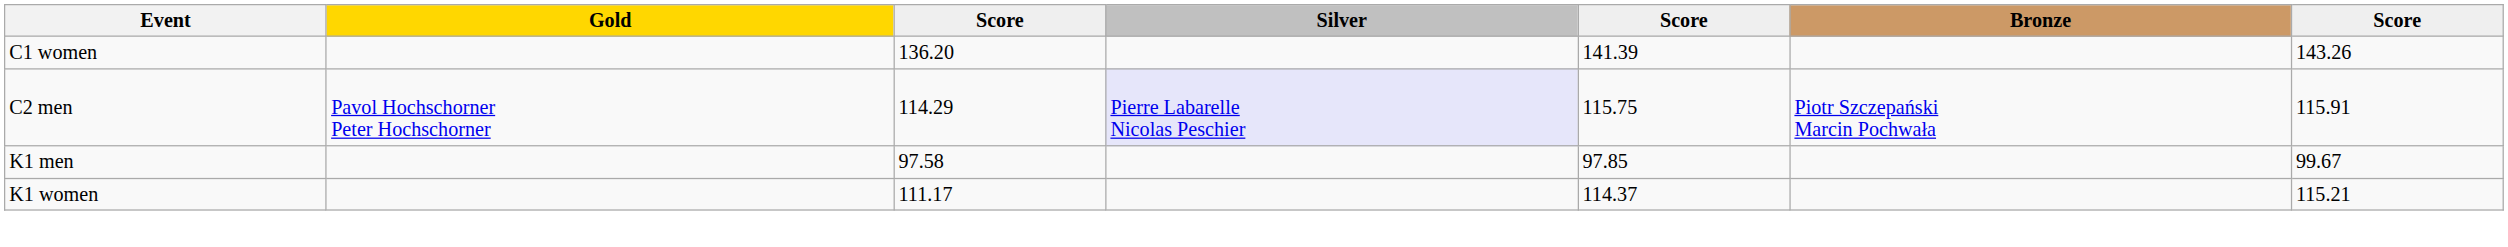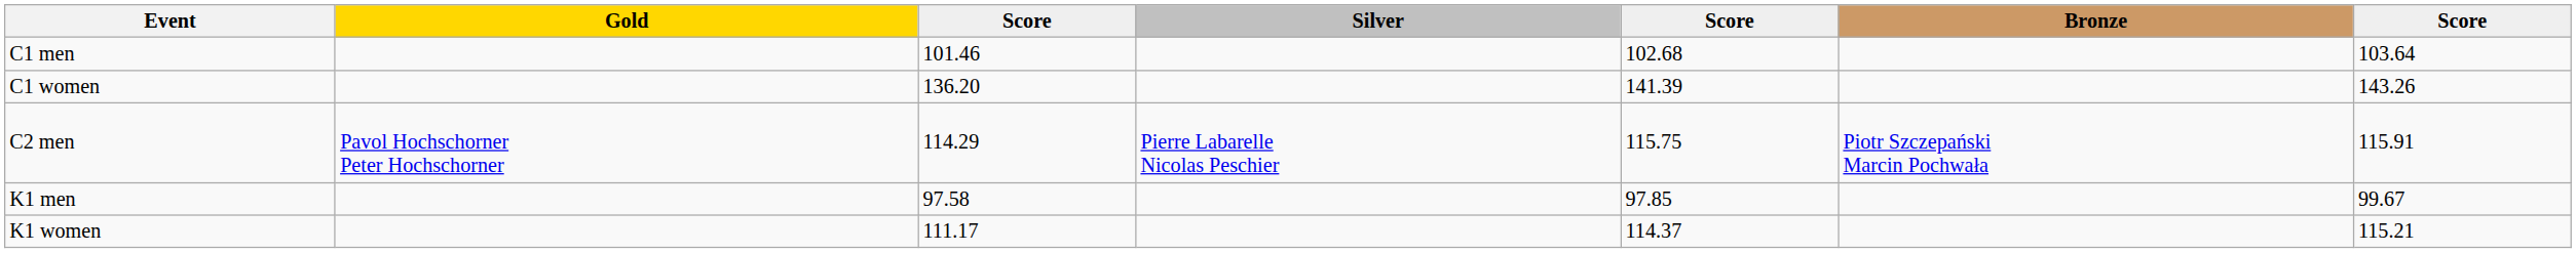 <table class="wikitable" width=100%>
 <tr>
 <th>Event</th>
 <td align=center bgcolor="gold"><strong>Gold</strong></td>
 <td align=center bgcolor="EFEFEF"><strong>Score</strong></td>
 <td align=center bgcolor="silver"><strong>Silver</strong></td>
 <td align=center bgcolor="EFEFEF"><strong>Score</strong></td>
 <td align=center bgcolor="CC9966"><strong>Bronze</strong></td>
 <td align=center bgcolor="EFEFEF"><strong>Score</strong></td>
+</tr>
+<tr>
+<td>C1 men</td>
+<td></td>
+<td>101.46</td>
+<td></td>
+<td>102.68</td>
+<td></td>
+<td>103.64</td>
 </tr>
 <tr>
 <td>C1 women</td>
 <td></td>
 <td>136.20</td>
 <td></td>
 <td>141.39</td>
 <td></td>
 <td>143.26</td>
 </tr>
 <tr>
 <td>C2 men</td>
 <td><br><a href='#'>Pavol Hochschorner</a><br><a href='#'>Peter Hochschorner</a></td>
 <td>114.29</td>
-<td style="background: lavender;"><br><a href='#'>Pierre Labarelle</a><br><a href='#'>Nicolas Peschier</a></td>
+<td><br><a href='#'>Pierre Labarelle</a><br><a href='#'>Nicolas Peschier</a></td>
 <td>115.75</td>
 <td><br><a href='#'>Piotr Szczepański</a><br><a href='#'>Marcin Pochwała</a></td>
 <td>115.91</td>
 </tr>
 <tr>
 <td>K1 men</td>
 <td></td>
 <td>97.58</td>
 <td></td>
 <td>97.85</td>
 <td></td>
 <td>99.67</td>
 </tr>
 <tr>
 <td>K1 women</td>
 <td></td>
 <td>111.17</td>
 <td></td>
 <td>114.37</td>
 <td></td>
 <td>115.21</td>
 </tr>
 </table>
